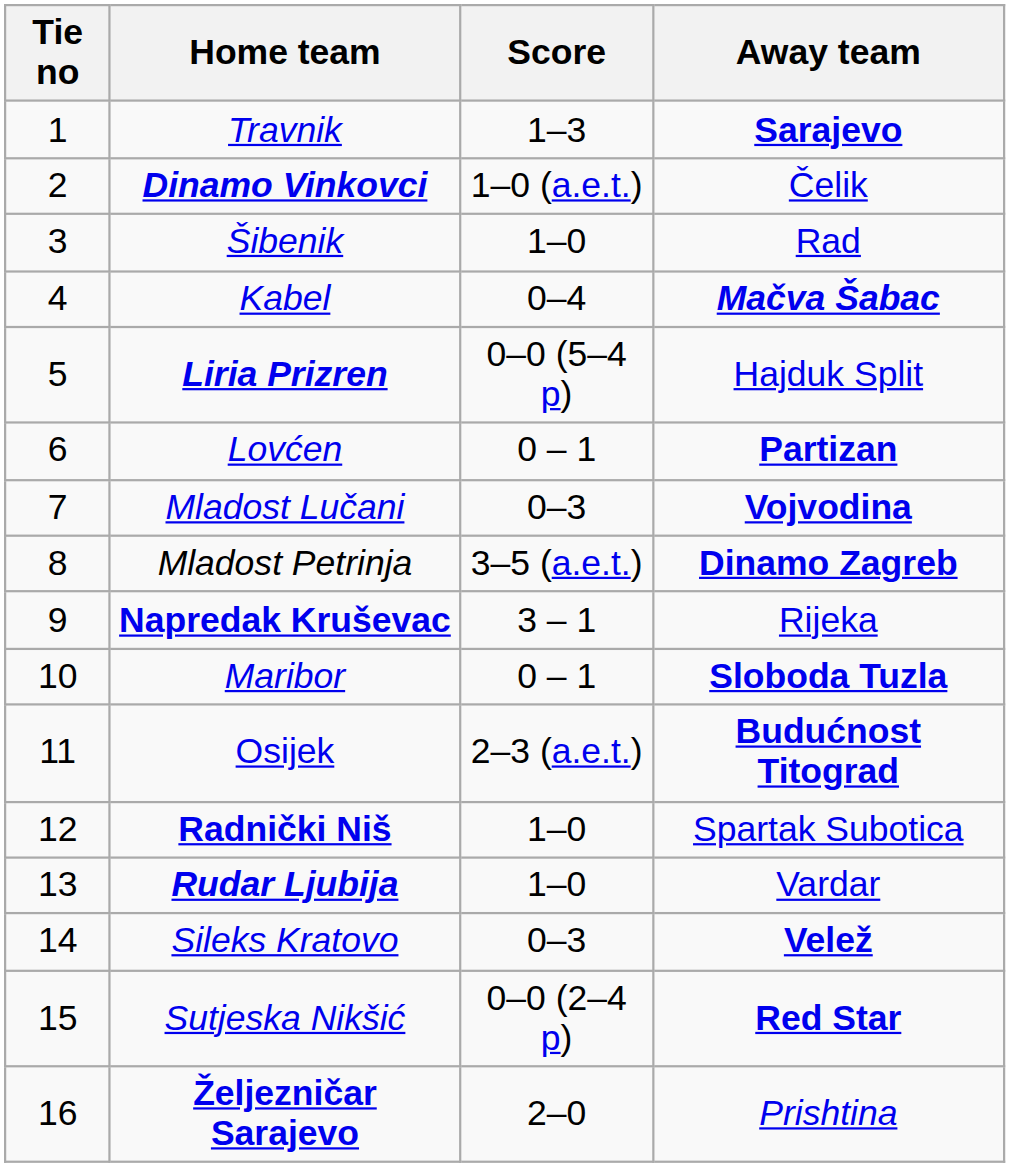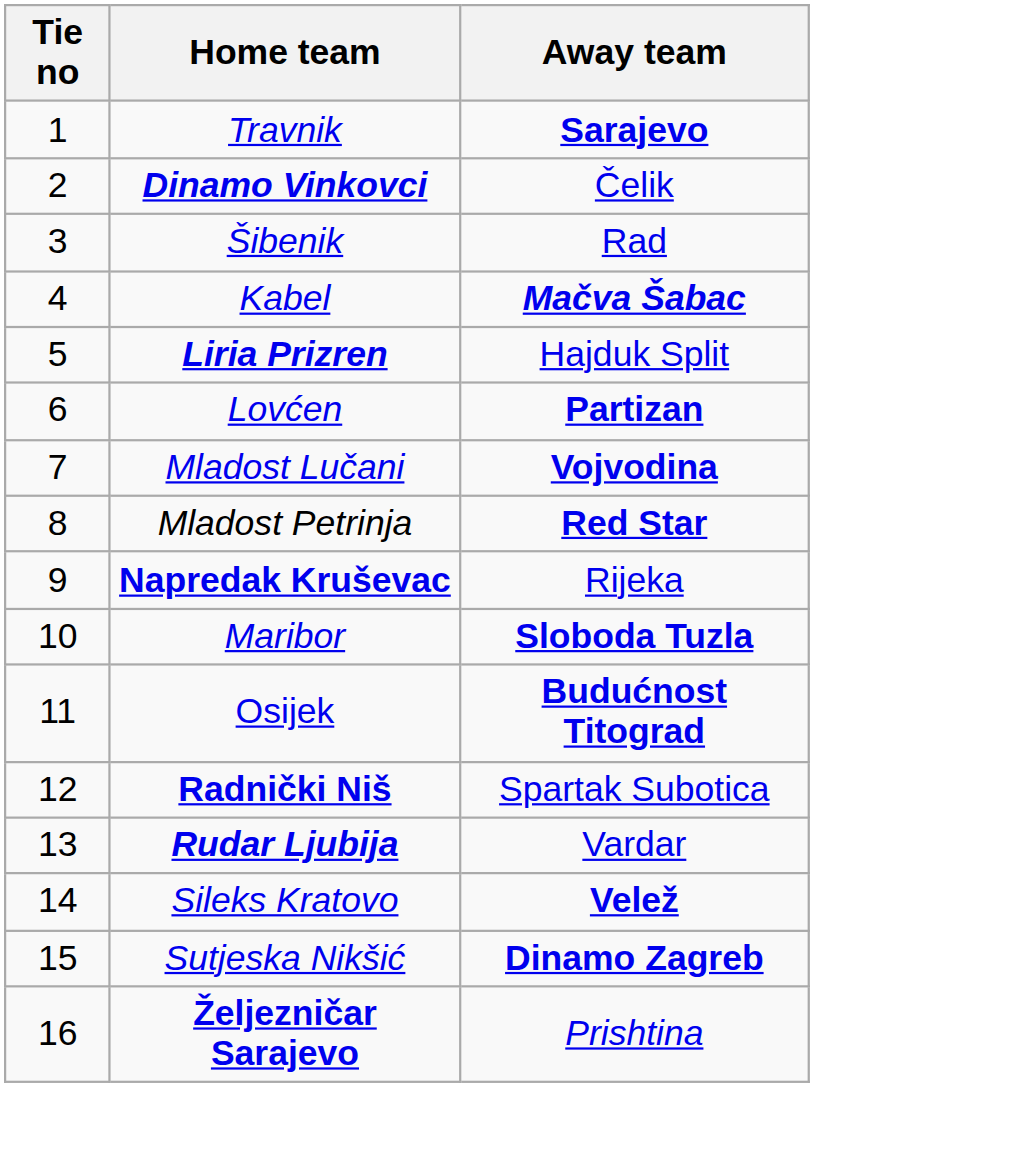 <table class="wikitable" style="text-align:center">
 <tr>
 <th width=40>Tie no</th>
 <th width=150>Home team</th>
-<th width=80>Score</th>
 <th width=150>Away team</th>
 </tr>
 <tr>
 <td>1</td>
 <td><em><a href='#'>Travnik</a></em></td>
-<td>1–3</td>
 <td><strong><a href='#'>Sarajevo</a></strong></td>
 </tr>
 <tr>
 <td>2</td>
 <td><strong><em><a href='#'>Dinamo Vinkovci</a></em></strong></td>
-<td>1–0 (<a href='#'>a.e.t.</a>)</td>
 <td><a href='#'>Čelik</a></td>
 </tr>
 <tr>
 <td>3</td>
 <td><em><a href='#'>Šibenik</a></em></td>
-<td>1–0</td>
 <td><a href='#'>Rad</a></td>
 </tr>
 <tr>
 <td>4</td>
 <td><em><a href='#'>Kabel</a></em></td>
-<td>0–4</td>
 <td><strong><em><a href='#'>Mačva Šabac</a></em></strong></td>
 </tr>
 <tr>
 <td>5</td>
 <td><strong><em><a href='#'>Liria Prizren</a></em></strong></td>
-<td>0–0 (5–4 <a href='#'>p</a>)</td>
 <td><a href='#'>Hajduk Split</a></td>
 </tr>
 <tr>
 <td>6</td>
 <td><em><a href='#'>Lovćen</a></em></td>
-<td>0 – 1</td>
 <td><strong><a href='#'>Partizan</a></strong></td>
 </tr>
 <tr>
 <td>7</td>
 <td><em><a href='#'>Mladost Lučani</a></em></td>
-<td>0–3</td>
 <td><strong><a href='#'>Vojvodina</a></strong></td>
 </tr>
 <tr>
 <td>8</td>
 <td><em>Mladost Petrinja</em></td>
-<td>3–5 (<a href='#'>a.e.t.</a>)</td>
-<td><strong><a href='#'>Dinamo Zagreb</a></strong></td>
+<td><strong><a href='#'>Red Star</a></strong></td>
 </tr>
 <tr>
 <td>9</td>
 <td><strong><a href='#'>Napredak Kruševac</a></strong></td>
-<td>3 – 1</td>
 <td><a href='#'>Rijeka</a></td>
 </tr>
 <tr>
 <td>10</td>
 <td><em><a href='#'>Maribor</a></em></td>
-<td>0 – 1</td>
 <td><strong><a href='#'>Sloboda Tuzla</a></strong></td>
 </tr>
 <tr>
 <td>11</td>
 <td><a href='#'>Osijek</a></td>
-<td>2–3 (<a href='#'>a.e.t.</a>)</td>
 <td><strong><a href='#'>Budućnost Titograd</a></strong></td>
 </tr>
 <tr>
 <td>12</td>
 <td><strong><a href='#'>Radnički Niš</a></strong></td>
-<td>1–0</td>
 <td><a href='#'>Spartak Subotica</a></td>
 </tr>
 <tr>
 <td>13</td>
 <td><strong><em><a href='#'>Rudar Ljubija</a></em></strong></td>
-<td>1–0</td>
 <td><a href='#'>Vardar</a></td>
 </tr>
 <tr>
 <td>14</td>
 <td><em><a href='#'>Sileks Kratovo</a></em></td>
-<td>0–3</td>
 <td><strong><a href='#'>Velež</a></strong></td>
 </tr>
 <tr>
 <td>15</td>
 <td><em><a href='#'>Sutjeska Nikšić</a></em></td>
-<td>0–0 (2–4 <a href='#'>p</a>)</td>
-<td><strong><a href='#'>Red Star</a></strong></td>
+<td><strong><a href='#'>Dinamo Zagreb</a></strong></td>
 </tr>
 <tr>
 <td>16</td>
 <td><strong><a href='#'>Željezničar Sarajevo</a></strong></td>
-<td>2–0</td>
 <td><em><a href='#'>Prishtina</a></em></td>
 </tr>
 </table>
